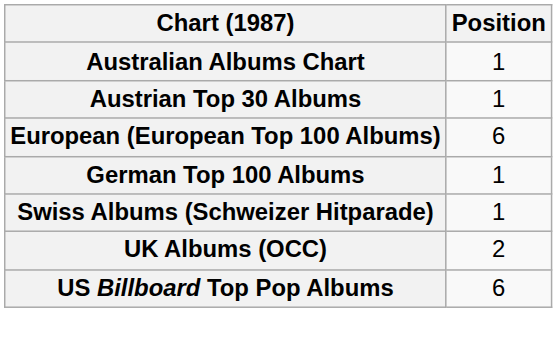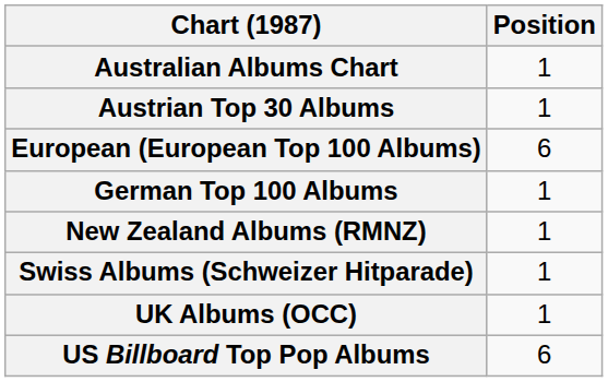 <table class="sortable wikitable plainrowheaders" style="text-align:center;">
 <tr>
 <th>Chart (1987)</th>
 <th>Position</th>
 </tr>
 <tr>
 <th scope="row">Australian Albums Chart</th>
 <td>1</td>
 </tr>
 <tr>
 <th scope="row">Austrian Top 30 Albums</th>
 <td>1</td>
 </tr>
 <tr>
 <th scope="row">European (European Top 100 Albums)</th>
 <td>6</td>
 </tr>
 <tr>
 <th scope="row">German Top 100 Albums</th>
 <td>1</td>
 </tr>
 <tr>
+<th scope="row">New Zealand Albums (RMNZ)</th>
+<td>1</td>
+</tr>
+<tr>
 <th scope="row">Swiss Albums (Schweizer Hitparade)</th>
 <td>1</td>
 </tr>
 <tr>
 <th scope="row">UK Albums (OCC)</th>
-<td>2</td>
+<td>1</td>
 </tr>
 <tr>
 <th scope="row">US <em>Billboard</em> Top Pop Albums</th>
 <td>6</td>
 </tr>
 </table>
